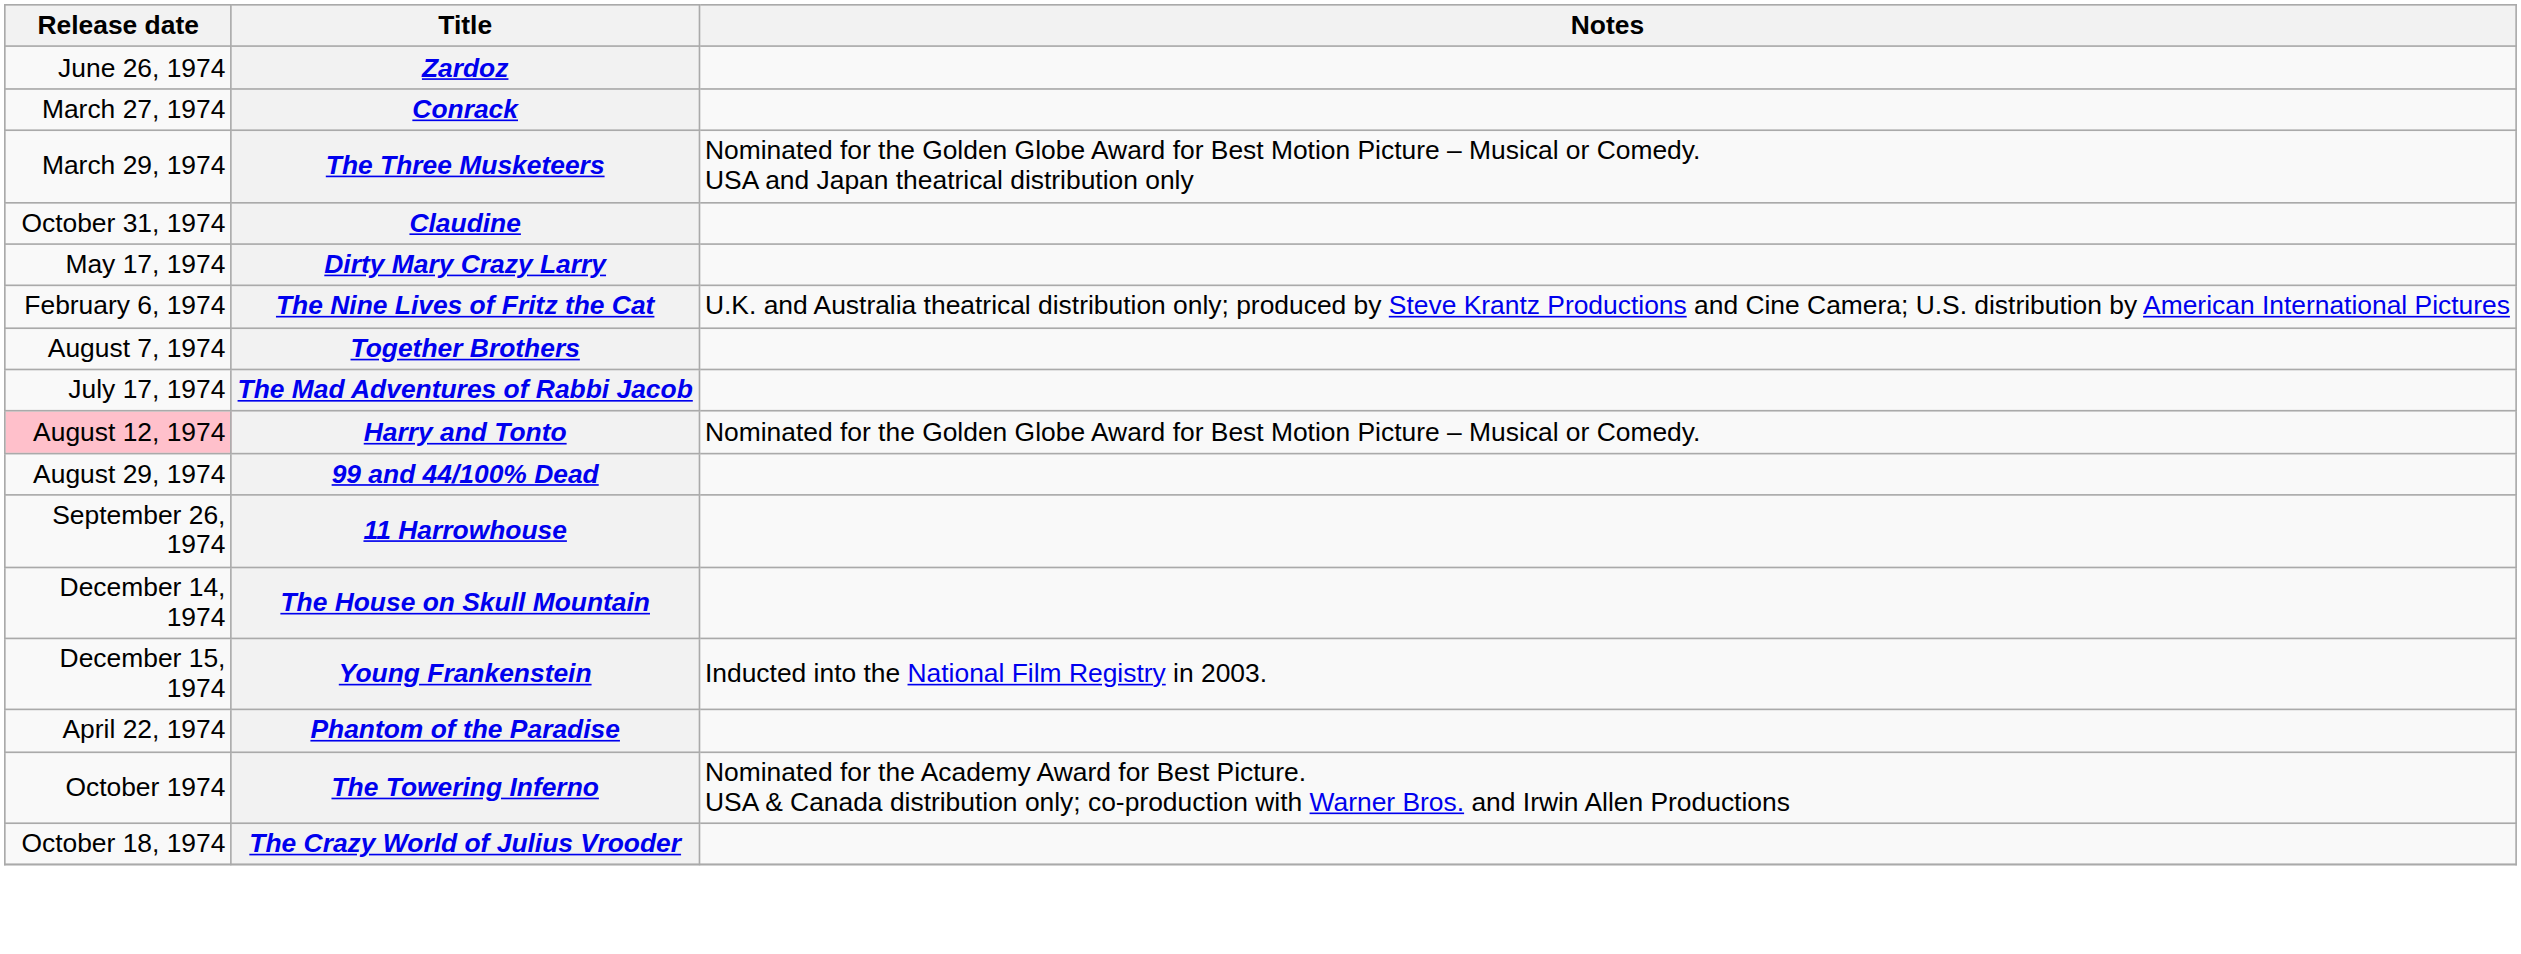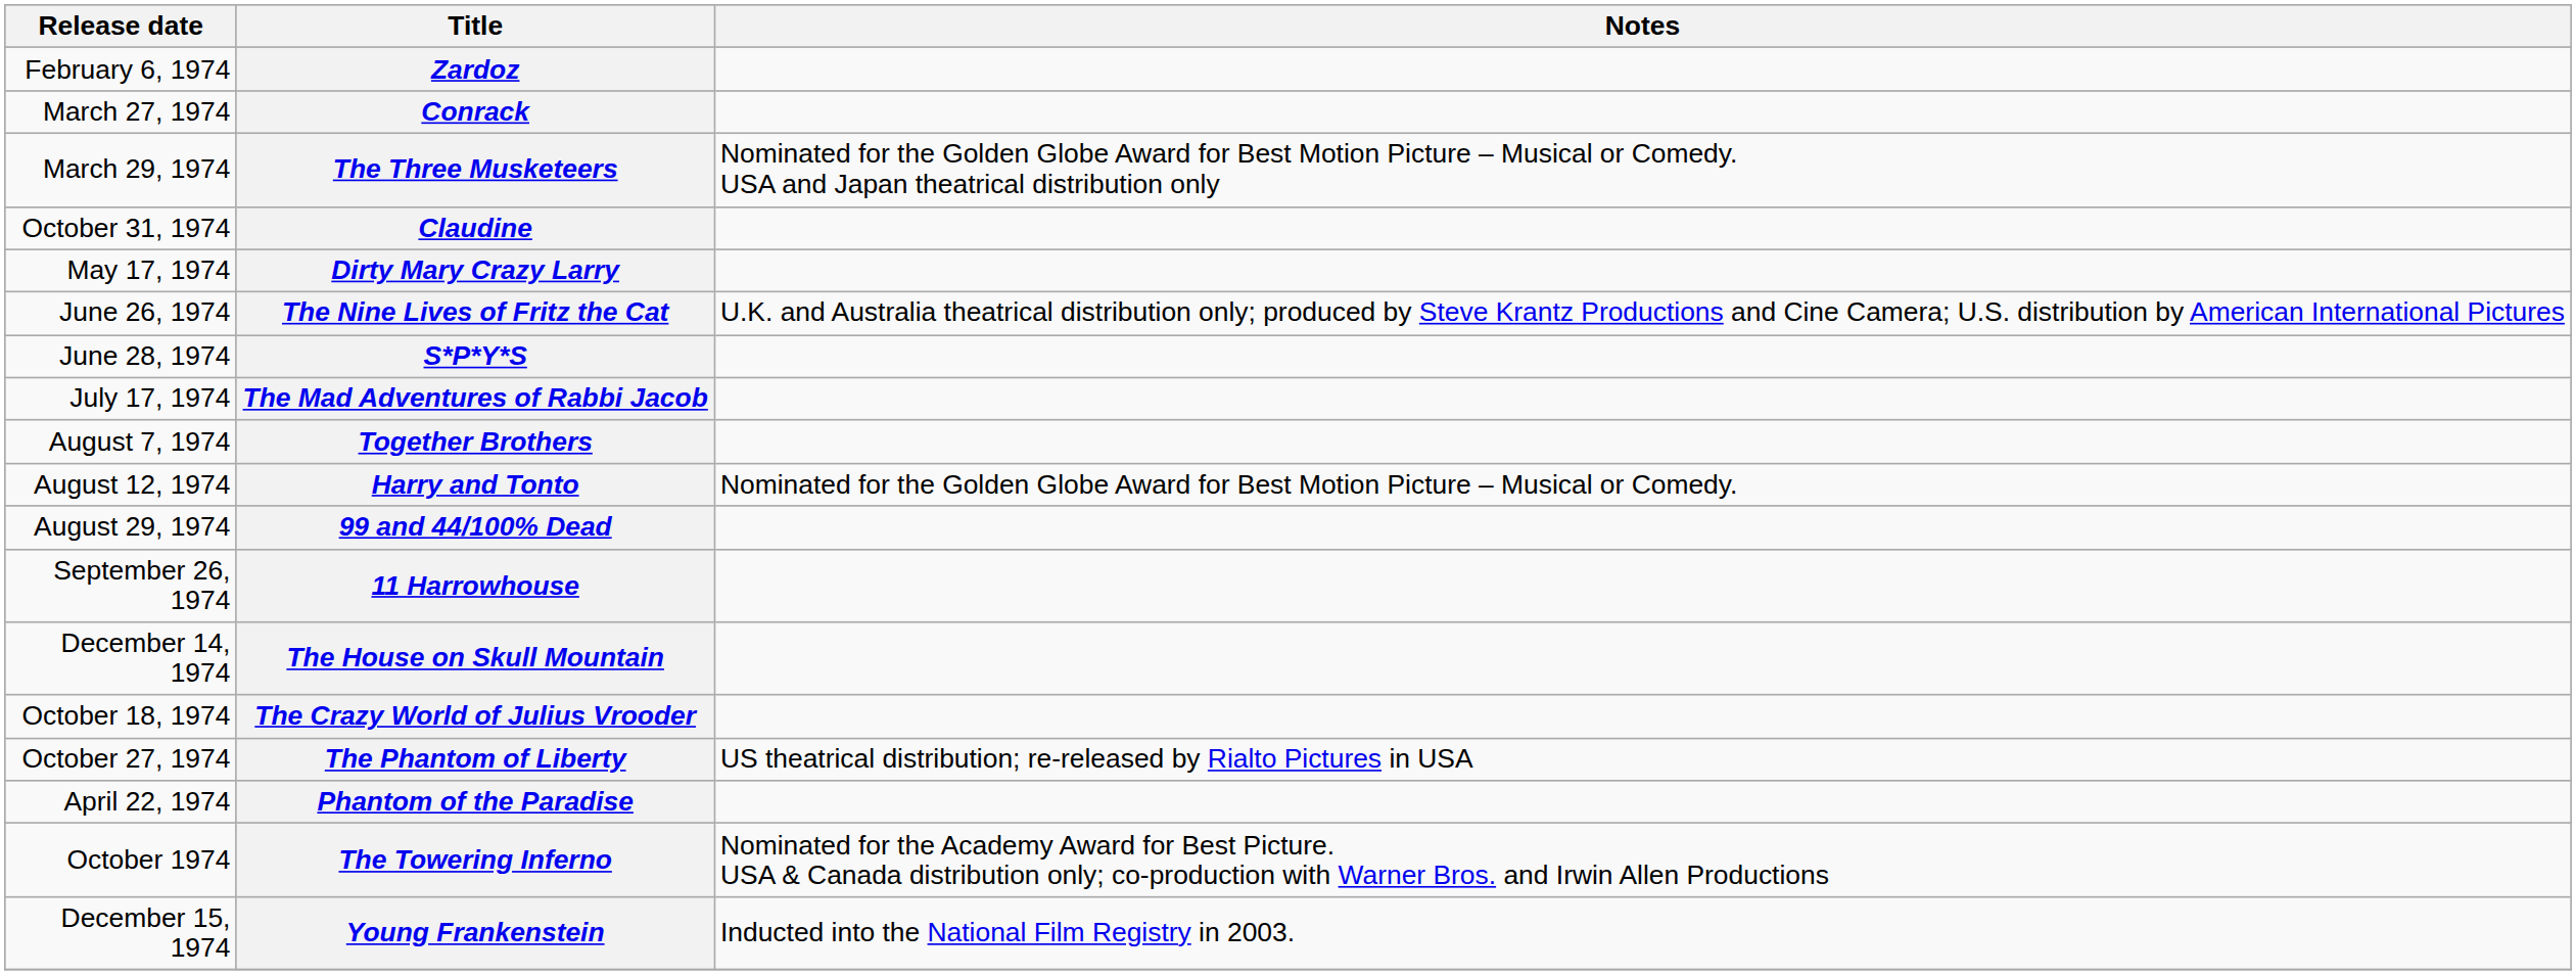 <table class="wikitable plainrowheaders sortable">
 <tr>
 <th scope="col" style="width:130px;">Release date</th>
 <th scope="col">Title</th>
 <th scope="col" class="unsortable">Notes</th>
 </tr>
 <tr>
-<td style="text-align:right;">June 26, 1974</td>
+<td style="text-align:right;">February 6, 1974</td>
 <th scope="row"><em><a href='#'>Zardoz</a></em></th>
 <td></td>
 </tr>
 <tr>
 <td style="text-align:right;">March 27, 1974</td>
 <th scope="row"><em><a href='#'>Conrack</a></em></th>
 <td></td>
 </tr>
 <tr>
 <td style="text-align:right;">March 29, 1974</td>
 <th scope="row"><em><a href='#'>The Three Musketeers</a></em></th>
 <td>Nominated for the Golden Globe Award for Best Motion Picture – Musical or Comedy.<br>USA and Japan theatrical distribution only</td>
 </tr>
 <tr>
 <td style="text-align:right;">October 31, 1974</td>
 <th scope="row"><em><a href='#'>Claudine</a></em></th>
 <td></td>
 </tr>
 <tr>
 <td style="text-align:right;">May 17, 1974</td>
 <th scope="row"><em><a href='#'>Dirty Mary Crazy Larry</a></em></th>
 <td></td>
 </tr>
 <tr>
-<td style="text-align:right;">February 6, 1974</td>
+<td style="text-align:right;">June 26, 1974</td>
 <th scope="row"><em><a href='#'>The Nine Lives of Fritz the Cat</a></em></th>
 <td>U.K. and Australia theatrical distribution only; produced by <a href='#'>Steve Krantz Productions</a> and Cine Camera; U.S. distribution by <a href='#'>American International Pictures</a></td>
 </tr>
 <tr>
-<td style="text-align:right;">August 7, 1974</td>
-<th scope="row"><em><a href='#'>Together Brothers</a></em></th>
+<td style="text-align:right;">June 28, 1974</td>
+<th scope="row"><em><a href='#'>S*P*Y*S</a></em></th>
 <td></td>
 </tr>
 <tr>
 <td style="text-align:right;">July 17, 1974</td>
 <th scope="row"><em><a href='#'>The Mad Adventures of Rabbi Jacob</a></em></th>
 <td></td>
 </tr>
 <tr>
-<td style="background: pink; text-align:right;">August 12, 1974</td>
+<td style="text-align:right;">August 7, 1974</td>
+<th scope="row"><em><a href='#'>Together Brothers</a></em></th>
+<td></td>
+</tr>
+<tr>
+<td style="text-align:right;">August 12, 1974</td>
 <th scope="row"><em><a href='#'>Harry and Tonto</a></em></th>
 <td>Nominated for the Golden Globe Award for Best Motion Picture – Musical or Comedy.</td>
 </tr>
 <tr>
 <td style="text-align:right;">August 29, 1974</td>
 <th scope="row"><em><a href='#'>99 and 44/100% Dead</a></em></th>
 <td></td>
 </tr>
 <tr>
 <td style="text-align:right;">September 26, 1974</td>
 <th scope="row"><em><a href='#'>11 Harrowhouse</a></em></th>
 <td></td>
 </tr>
 <tr>
 <td style="text-align:right;">December 14, 1974</td>
 <th scope="row"><em><a href='#'>The House on Skull Mountain</a></em></th>
 <td></td>
 </tr>
 <tr>
-<td style="text-align:right;">December 15, 1974</td>
-<th scope="row"><em><a href='#'>Young Frankenstein</a></em></th>
-<td>Inducted into the <a href='#'>National Film Registry</a> in 2003.</td>
+<td style="text-align:right;">October 18, 1974</td>
+<th scope="row"><em><a href='#'>The Crazy World of Julius Vrooder</a></em></th>
+<td></td>
+</tr>
+<tr>
+<td style="text-align:right;">October 27, 1974</td>
+<th scope="row"><em><a href='#'>The Phantom of Liberty</a></em></th>
+<td>US theatrical distribution; re-released by <a href='#'>Rialto Pictures</a> in USA</td>
 </tr>
 <tr>
 <td style="text-align:right;">April 22, 1974</td>
 <th scope="row"><em><a href='#'>Phantom of the Paradise</a></em></th>
 <td></td>
 </tr>
 <tr>
 <td style="text-align:right;">October 1974</td>
 <th scope="row"><em><a href='#'>The Towering Inferno</a></em></th>
 <td>Nominated for the Academy Award for Best Picture.<br>USA & Canada distribution only; co-production with <a href='#'>Warner Bros.</a> and Irwin Allen Productions</td>
 </tr>
 <tr>
-<td style="text-align:right;">October 18, 1974</td>
-<th scope="row"><em><a href='#'>The Crazy World of Julius Vrooder</a></em></th>
-<td></td>
+<td style="text-align:right;">December 15, 1974</td>
+<th scope="row"><em><a href='#'>Young Frankenstein</a></em></th>
+<td>Inducted into the <a href='#'>National Film Registry</a> in 2003.</td>
 </tr>
 <tr>
 </tr>
 </table>
